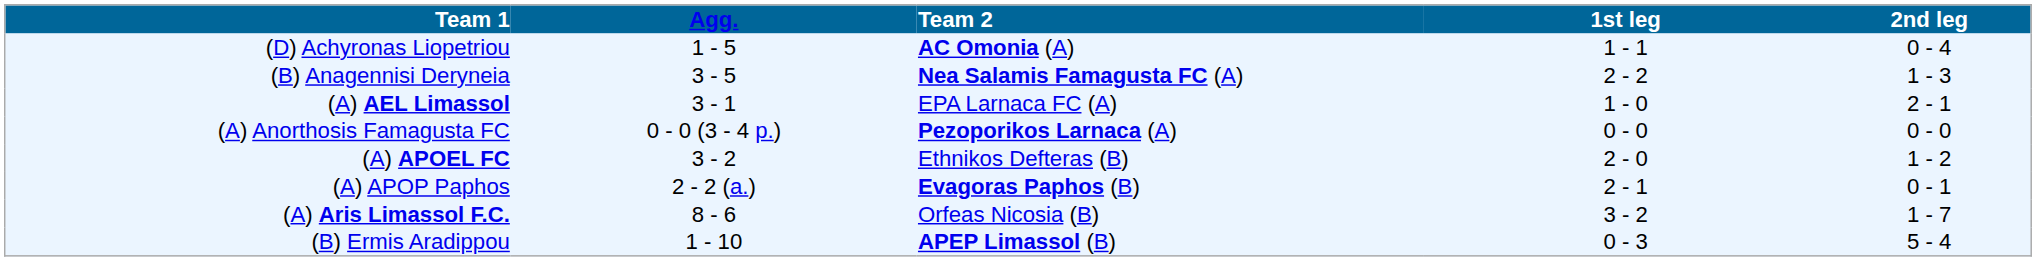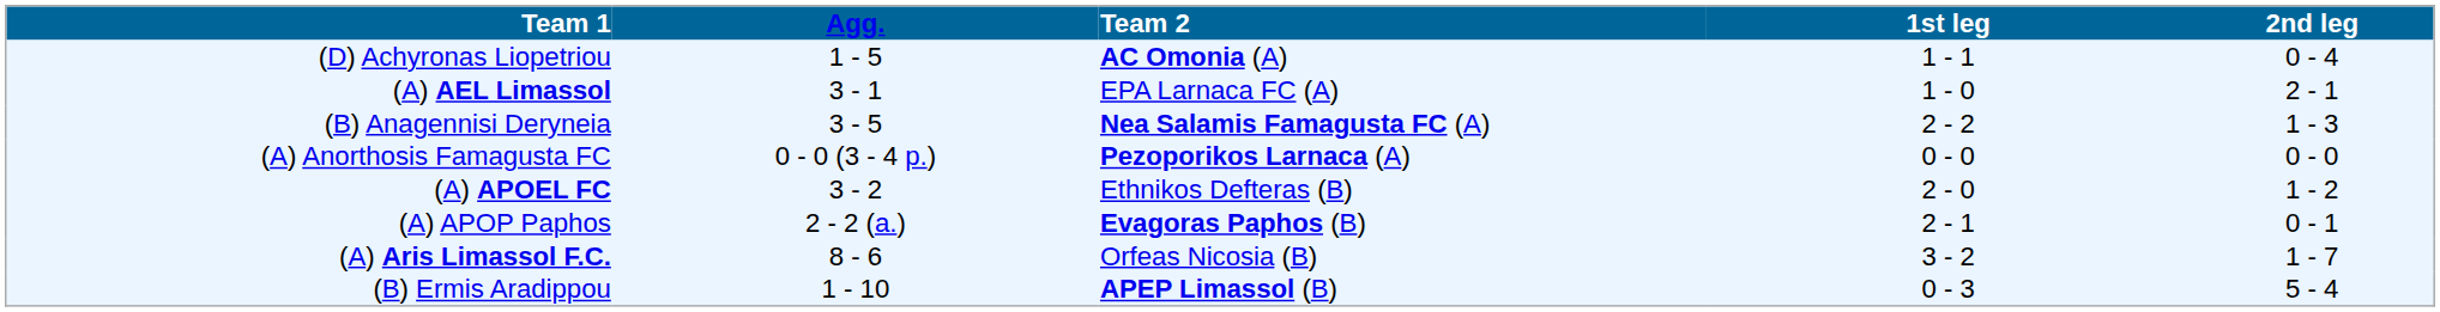 <table cellspacing="0" style="background: #EBF5FF; border: 1px #aaa solid; border-collapse: collapse; font-size: 95%;" width=70%>
 <tr bgcolor=#006699 style="color:white;">
 <th width=25% align="right">Team 1</th>
 <th width=20% align="center"><a href='#'>Agg.</a></th>
 <th width=25% align="left">Team 2</th>
 <th width=20% align="center">1st leg</th>
 <th width=20% align="center">2nd leg</th>
 </tr>
 <tr>
 <td align=right>(<a href='#'>D</a>) <a href='#'>Achyronas Liopetriou</a></td>
 <td align=center>1 - 5</td>
 <td align=left><strong><a href='#'>AC Omonia</a></strong> (<a href='#'>A</a>)</td>
 <td align=center>1 - 1</td>
 <td align=center>0 - 4</td>
 </tr>
 <tr>
+<td align=right>(<a href='#'>A</a>) <strong><a href='#'>AEL Limassol</a></strong></td>
+<td align=center>3 - 1</td>
+<td align=left><a href='#'>EPA Larnaca FC</a> (<a href='#'>A</a>)</td>
+<td align=center>1 - 0</td>
+<td align=center>2 - 1</td>
+</tr>
+<tr>
 <td align=right>(<a href='#'>B</a>) <a href='#'>Anagennisi Deryneia</a></td>
 <td align=center>3 - 5</td>
 <td align=left><strong><a href='#'>Nea Salamis Famagusta FC</a></strong> (<a href='#'>A</a>)</td>
 <td align=center>2 - 2</td>
 <td align=center>1 - 3</td>
-</tr>
-<tr>
-<td align=right>(<a href='#'>A</a>) <strong><a href='#'>AEL Limassol</a></strong></td>
-<td align=center>3 - 1</td>
-<td align=left><a href='#'>EPA Larnaca FC</a> (<a href='#'>A</a>)</td>
-<td align=center>1 - 0</td>
-<td align=center>2 - 1</td>
 </tr>
 <tr>
 <td align=right>(<a href='#'>A</a>) <a href='#'>Anorthosis Famagusta FC</a></td>
 <td align=center>0 - 0 (3 - 4 <a href='#'>p.</a>)</td>
 <td align=left><strong><a href='#'>Pezoporikos Larnaca</a></strong> (<a href='#'>A</a>)</td>
 <td align=center>0 - 0</td>
 <td align=center>0 - 0</td>
 </tr>
 <tr>
 <td align=right>(<a href='#'>A</a>) <strong><a href='#'>APOEL FC</a></strong></td>
 <td align=center>3 - 2</td>
 <td align=left><a href='#'>Ethnikos Defteras</a> (<a href='#'>B</a>)</td>
 <td align=center>2 - 0</td>
 <td align=center>1 - 2</td>
 </tr>
 <tr>
 <td align=right>(<a href='#'>A</a>) <a href='#'>APOP Paphos</a></td>
 <td align=center>2 - 2 (<a href='#'>a.</a>)</td>
 <td align=left><strong><a href='#'>Evagoras Paphos</a></strong> (<a href='#'>B</a>)</td>
 <td align=center>2 - 1</td>
 <td align=center>0 - 1</td>
 </tr>
 <tr>
 <td align=right>(<a href='#'>A</a>) <strong><a href='#'>Aris Limassol F.C.</a></strong></td>
 <td align=center>8 - 6</td>
 <td align=left><a href='#'>Orfeas Nicosia</a> (<a href='#'>B</a>)</td>
 <td align=center>3 - 2</td>
 <td align=center>1 - 7</td>
 </tr>
 <tr>
 <td align=right>(<a href='#'>B</a>) <a href='#'>Ermis Aradippou</a></td>
 <td align=center>1 - 10</td>
 <td align=left><strong><a href='#'>APEP Limassol</a></strong> (<a href='#'>B</a>)</td>
 <td align=center>0 - 3</td>
 <td align=center>5 - 4</td>
 </tr>
 <tr>
 </tr>
 </table>
